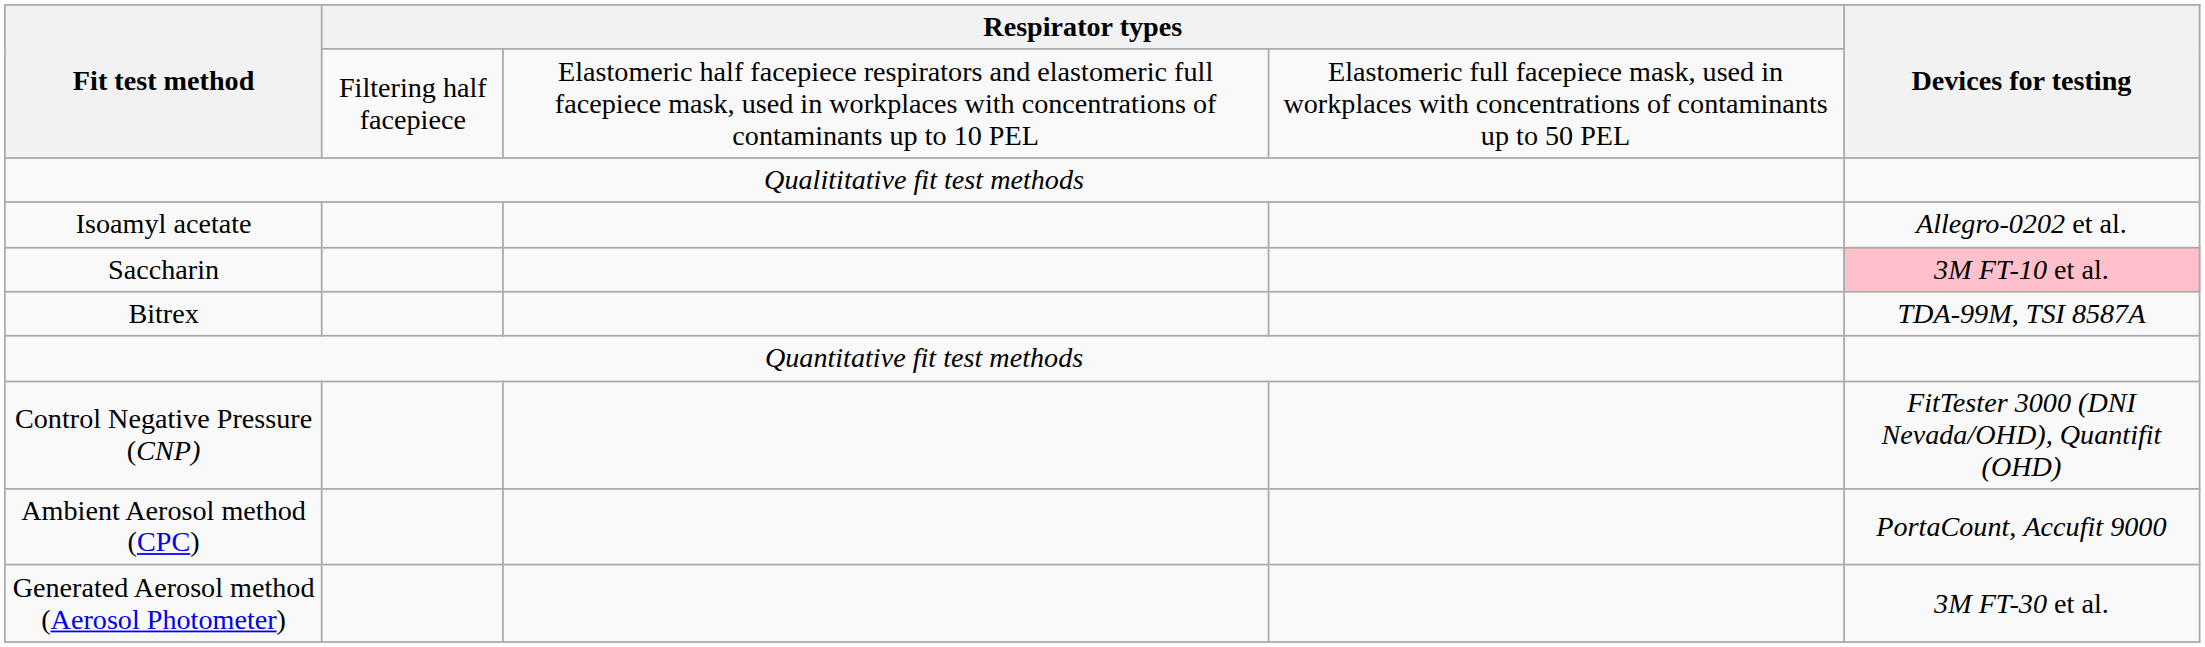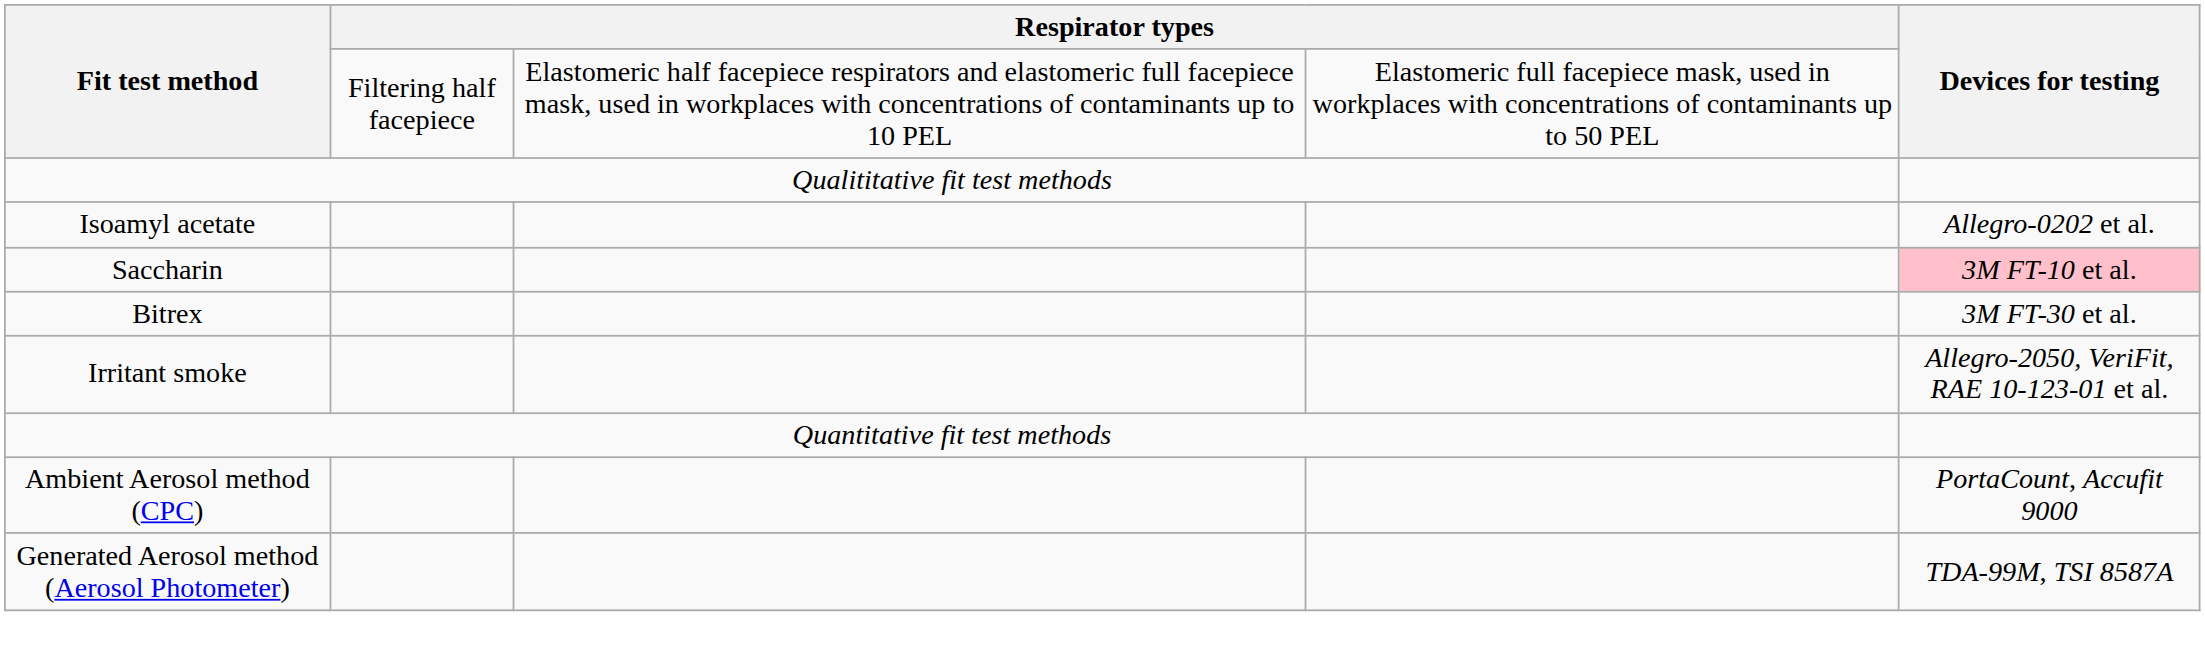 <table class="wikitable" style="text-align:center">
 <tr>
 <th rowspan="2">Fit test method</th>
 <th colspan="3">Respirator types</th>
 <th rowspan="2">Devices for testing</th>
 </tr>
 <tr>
 <td>Filtering half facepiece</td>
 <td>Elastomeric half facepiece respirators and elastomeric full facepiece mask, used in workplaces with concentrations of contaminants up to 10 PEL</td>
 <td>Elastomeric full facepiece mask, used in workplaces with concentrations of contaminants up to 50 PEL</td>
 </tr>
 <tr>
 <td colspan="4"><em>Qualititative fit test methods</em></td>
 <td></td>
 </tr>
 <tr>
 <td>Isoamyl acetate</td>
 <td></td>
 <td></td>
 <td></td>
 <td><em>Allegro-0202</em> et al.</td>
 </tr>
 <tr>
 <td>Saccharin</td>
 <td></td>
 <td></td>
 <td></td>
 <td style="background: pink;"><em>3М FT-10</em> et al.</td>
 </tr>
 <tr>
 <td>Bitrex</td>
 <td></td>
 <td></td>
 <td></td>
-<td><em>TDA-99M</em>, <em>TSI 8587A</em></td>
+<td><em>3М FT-30</em> et al.</td>
+</tr>
+<tr>
+<td>Irritant smoke</td>
+<td></td>
+<td></td>
+<td></td>
+<td><em>Allegro-2050, VeriFit, RAE 10-123-01</em> et al.</td>
 </tr>
 <tr>
 <td colspan="4"><em>Quantitative fit test methods</em></td>
 <td></td>
-</tr>
-<tr>
-<td>Control Negative Pressure (<em>CNP)</em></td>
-<td></td>
-<td></td>
-<td></td>
-<td><em>FitTester 3000 (DNI Nevada/OHD), Quantifit (OHD)</em></td>
 </tr>
 <tr>
 <td>Ambient Aerosol method (<a href='#'>CPC</a>)</td>
 <td></td>
 <td></td>
 <td></td>
 <td><em>PortaCount</em>, <em>Accufit 9000</em></td>
 </tr>
 <tr>
 <td>Generated Aerosol method (<a href='#'>Aerosol Photometer</a>)</td>
 <td></td>
 <td></td>
 <td></td>
-<td><em>3М FT-30</em> et al.</td>
+<td><em>TDA-99M</em>, <em>TSI 8587A</em></td>
 </tr>
 </table>
